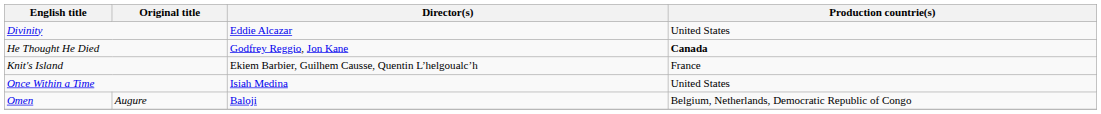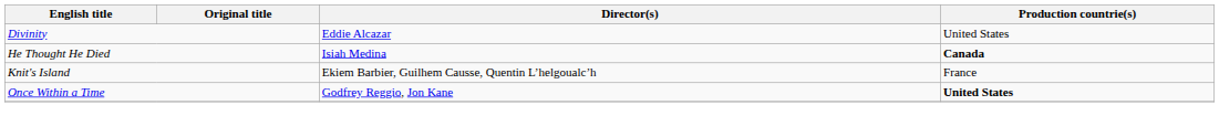 <table class="sortable wikitable" style="width:100%; margin-bottom:4px" cellpadding="5">
 <tr>
 <th scope="col">English title</th>
 <th scope="col">Original title</th>
 <th scope="col">Director(s)</th>
 <th scope="col">Production countrie(s)</th>
 </tr>
 <tr>
 <td colspan=2><em><a href='#'>Divinity</a></em></td>
 <td><a href='#'>Eddie Alcazar</a></td>
 <td>United States</td>
 </tr>
 <tr>
 <td colspan=2><em>He Thought He Died</em></td>
-<td><a href='#'>Godfrey Reggio</a>, <a href='#'>Jon Kane</a></td>
+<td><a href='#'>Isiah Medina</a></td>
 <td><strong>Canada</strong></td>
 </tr>
 <tr>
 <td colspan=2><em>Knit's Island</em></td>
 <td>Ekiem Barbier, Guilhem Causse, Quentin L’helgoualc’h</td>
 <td>France</td>
 </tr>
 <tr>
 <td colspan=2><em><a href='#'>Once Within a Time</a></em></td>
-<td><a href='#'>Isiah Medina</a></td>
-<td>United States</td>
-</tr>
-<tr>
-<td><em><a href='#'>Omen</a></em></td>
-<td><em>Augure</em></td>
-<td><a href='#'>Baloji</a></td>
-<td>Belgium, Netherlands, Democratic Republic of Congo</td>
+<td><a href='#'>Godfrey Reggio</a>, <a href='#'>Jon Kane</a></td>
+<td><strong>United States</strong></td>
 </tr>
 <tr>
 </tr>
 </table>
